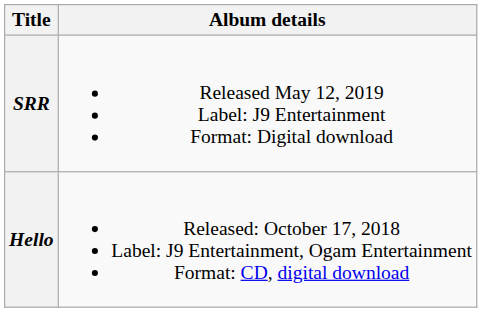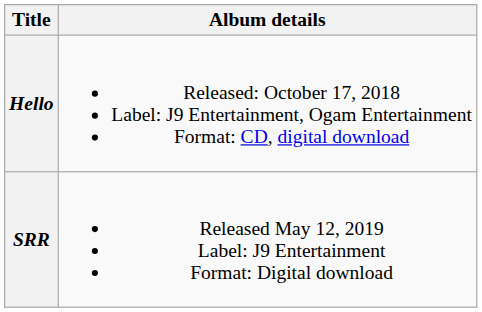 <table class="wikitable plainrowheaders" style="text-align:center;">
 <tr>
 <th scope="col">Title</th>
 <th scope="col">Album details</th>
 </tr>
 <tr>
+<th scope="row"><em>Hello</em></th>
+<td><br><ul><li>Released: October 17, 2018</li><li>Label: J9 Entertainment, Ogam Entertainment</li><li>Format: <a href='#'>CD</a>, <a href='#'>digital download</a></li></ul></td>
+</tr>
+<tr>
 <th scope="row"><em>SRR</em></th>
 <td><br><ul><li>Released May 12, 2019</li><li>Label: J9 Entertainment</li><li>Format: Digital download</li></ul></td>
 </tr>
-<tr>
-<th scope="row"><em>Hello</em></th>
-<td><br><ul><li>Released: October 17, 2018</li><li>Label: J9 Entertainment, Ogam Entertainment</li><li>Format: <a href='#'>CD</a>, <a href='#'>digital download</a></li></ul></td>
-</tr>
 </table>
